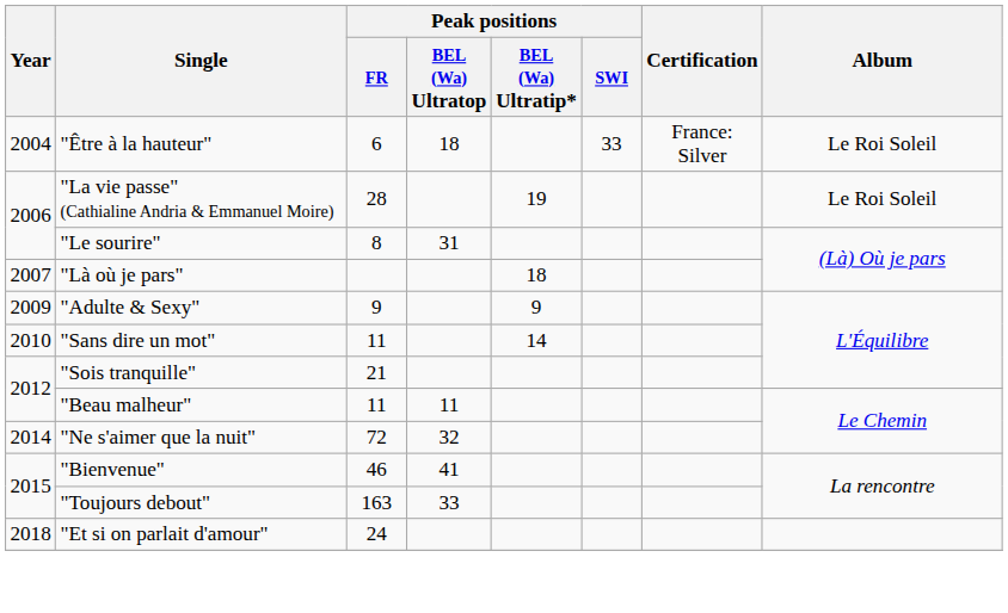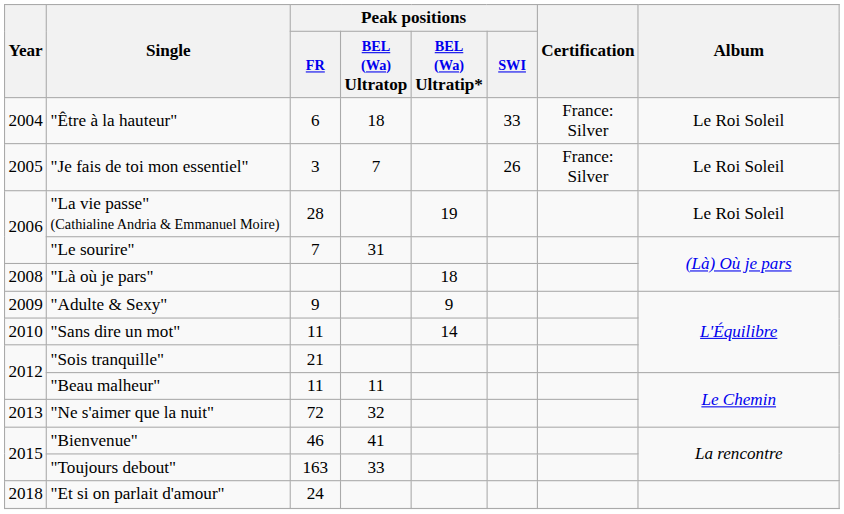 <table class="wikitable">
 <tr>
 <th align="center" rowspan="2" width="10">Year</th>
 <th align="center" rowspan="2" width="220">Single</th>
 <th align="center" colspan="4" width="50">Peak positions</th>
 <th align="center" rowspan="2" width="70">Certification</th>
 <th align="center" rowspan="2" width="180">Album</th>
 </tr>
 <tr>
 <th width="40"><small><a href='#'>FR</a></small><br></th>
 <th width="40"><small><a href='#'>BEL <br>(Wa)</a></small><br>Ultratop<br></th>
 <th width="40"><small><a href='#'>BEL <br>(Wa)</a></small><br>Ultratip*<br></th>
 <th width="40"><small><a href='#'>SWI</a></small><br></th>
 </tr>
 <tr>
 <td align="center" rowspan="1">2004</td>
 <td>"Être à la hauteur"</td>
 <td align="center">6</td>
 <td align="center">18</td>
 <td align="center"></td>
 <td align="center">33</td>
 <td align="center">France: Silver</td>
 <td align="center">Le Roi Soleil</td>
 </tr>
 <tr>
+<td align="center" rowspan="1">2005</td>
+<td>"Je fais de toi mon essentiel"</td>
+<td align="center">3</td>
+<td align="center">7</td>
+<td align="center"></td>
+<td align="center">26</td>
+<td align="center">France: Silver</td>
+<td align="center" rowspan="1">Le Roi Soleil</td>
+</tr>
+<tr>
 <td align="center" rowspan="2">2006</td>
 <td>"La vie passe"<br><small>(Cathialine Andria & Emmanuel Moire)</small></td>
 <td align="center">28</td>
 <td align="center"></td>
 <td align="center">19</td>
 <td align="center"></td>
 <td align="center"></td>
 <td align="center" rowspan="1">Le Roi Soleil</td>
 </tr>
 <tr>
 <td>"Le sourire"</td>
-<td align="center">8</td>
+<td align="center">7</td>
 <td align="center">31</td>
 <td align="center"></td>
 <td align="center"></td>
 <td align="center"></td>
 <td align="center" rowspan="2"><em><a href='#'>(Là) Où je pars</a></em></td>
 </tr>
 <tr>
-<td align="center" rowspan="1">2007</td>
+<td align="center" rowspan="1">2008</td>
 <td>"Là où je pars"</td>
 <td align="center"></td>
 <td align="center"></td>
 <td align="center">18</td>
 <td align="center"></td>
 <td align="center"></td>
 </tr>
 <tr>
 <td align="center" rowspan="1">2009</td>
 <td>"Adulte & Sexy"</td>
 <td align="center">9</td>
 <td align="center"></td>
 <td align="center">9</td>
 <td align="center"></td>
 <td align="center"></td>
 <td align="center" rowspan="3"><em><a href='#'>L'Équilibre</a></em></td>
 </tr>
 <tr>
 <td align="center" rowspan="1">2010</td>
 <td>"Sans dire un mot"</td>
 <td align="center">11</td>
 <td align="center"></td>
 <td align="center">14</td>
 <td align="center"></td>
 <td align="center"></td>
 </tr>
 <tr>
 <td align="center" rowspan="2">2012</td>
 <td>"Sois tranquille"</td>
 <td align="center">21</td>
 <td align="center"></td>
 <td align="center"></td>
 <td align="center"></td>
 <td align="center"></td>
 </tr>
 <tr>
 <td>"Beau malheur"</td>
 <td align="center">11</td>
 <td align="center">11</td>
 <td align="center"></td>
 <td align="center"></td>
 <td align="center"></td>
 <td align="center" rowspan="2"><em><a href='#'>Le Chemin</a></em></td>
 </tr>
 <tr>
-<td align="center" rowspan="1">2014</td>
+<td align="center" rowspan="1">2013</td>
 <td>"Ne s'aimer que la nuit"</td>
 <td align="center">72</td>
 <td align="center">32</td>
 <td align="center"></td>
 <td align="center"></td>
 <td align="center"></td>
 </tr>
 <tr>
 <td align="center" rowspan="2">2015</td>
 <td>"Bienvenue"</td>
 <td align="center">46</td>
 <td align="center">41</td>
 <td align="center"></td>
 <td align="center"></td>
 <td align="center"></td>
 <td align="center" rowspan="2"><em>La rencontre</em></td>
 </tr>
 <tr>
 <td>"Toujours debout"</td>
 <td align="center">163</td>
 <td align="center">33</td>
 <td align="center"></td>
 <td align="center"></td>
 <td align="center"></td>
 </tr>
 <tr>
 <td align="center" rowspan="1">2018</td>
 <td>"Et si on parlait d'amour"</td>
 <td align="center">24</td>
 <td align="center"></td>
 <td align="center"></td>
 <td align="center"></td>
 <td align="center"></td>
 <td align="center" rowspan="1"></td>
 </tr>
 <tr>
 </tr>
 </table>
